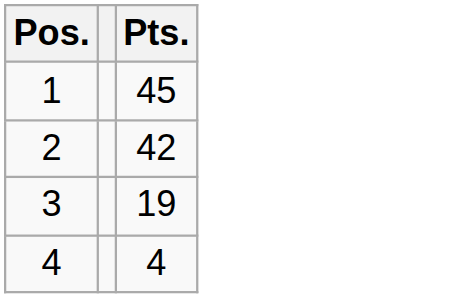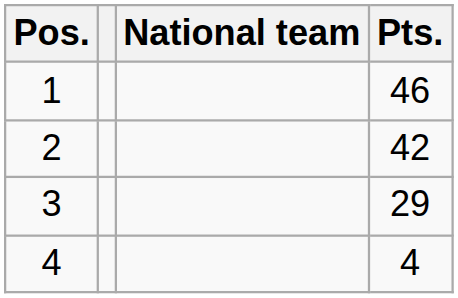 <table class=wikitable>
 <tr>
 <th>Pos.</th>
 <th></th>
+<th>National team</th>
 <th>Pts.</th>
 </tr>
 <tr align=center>
 <td>1</td>
 <td></td>
-<td>45</td>
+<td align=left></td>
+<td>46</td>
 </tr>
 <tr align=center>
 <td>2</td>
 <td></td>
+<td align=left></td>
 <td>42</td>
 </tr>
 <tr align=center>
 <td>3</td>
 <td></td>
-<td>19</td>
+<td align=left></td>
+<td>29</td>
 </tr>
 <tr align=center>
 <td>4</td>
 <td></td>
+<td align=left></td>
 <td>4</td>
 </tr>
 </table>
